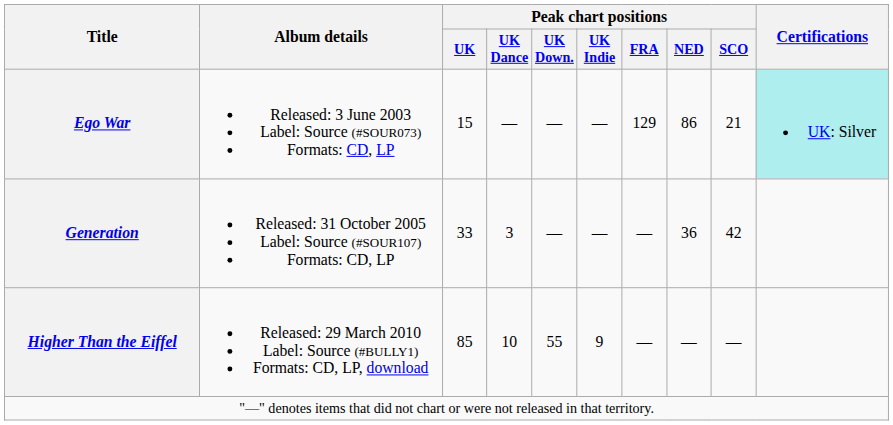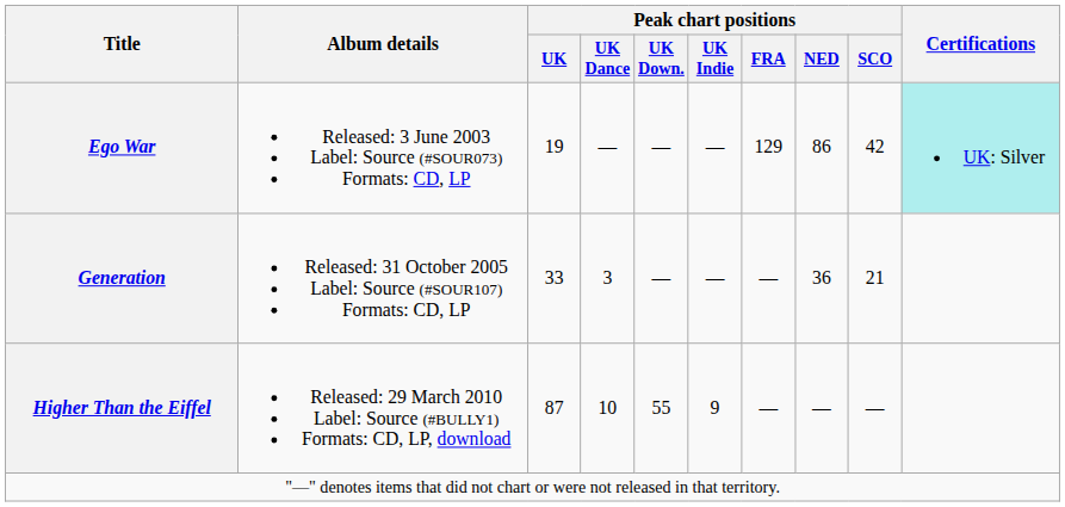 <table class="wikitable plainrowheaders" style="text-align:center;">
 <tr>
 <th scope="col" rowspan="2" style="width:12em;">Title</th>
 <th scope="col" rowspan="2" style="width:15em;">Album details</th>
 <th scope="col" colspan="7">Peak chart positions</th>
 <th rowspan="2" style="width:8em;"><a href='#'>Certifications</a></th>
 </tr>
 <tr>
 <th scope="col" style="width:2.7em;font-size:90%;"><a href='#'>UK</a><br></th>
 <th scope="col" style="width:2.7em;font-size:90%;"><a href='#'>UK<br>Dance</a><br></th>
 <th scope="col" style="width:2.7em;font-size:90%;"><a href='#'>UK<br>Down.</a><br></th>
 <th scope="col" style="width:2.7em;font-size:90%;"><a href='#'>UK<br>Indie</a><br></th>
 <th scope="col" style="width:2.7em;font-size:90%;"><a href='#'>FRA</a><br></th>
 <th scope="col" style="width:2.7em;font-size:90%;"><a href='#'>NED</a><br></th>
 <th scope="col" style="width:2.7em;font-size:90%;"><a href='#'>SCO</a><br></th>
 </tr>
 <tr>
 <th scope="row"><em><a href='#'>Ego War</a></em></th>
 <td><br><ul><li>Released: 3 June 2003</li><li>Label: Source <small>(#SOUR073)</small></li><li>Formats: <a href='#'>CD</a>, <a href='#'>LP</a></li></ul></td>
-<td>15</td>
+<td>19</td>
 <td>—</td>
 <td>—</td>
 <td>—</td>
 <td>129</td>
 <td>86</td>
-<td>21</td>
+<td>42</td>
 <td style="background: paleturquoise;"><br><ul><li><a href='#'>UK</a>: Silver</li></ul></td>
 </tr>
 <tr>
 <th scope="row"><em><a href='#'>Generation</a></em></th>
 <td><br><ul><li>Released: 31 October 2005</li><li>Label: Source <small>(#SOUR107)</small></li><li>Formats: CD, LP</li></ul></td>
 <td>33</td>
 <td>3</td>
 <td>—</td>
 <td>—</td>
 <td>—</td>
 <td>36</td>
-<td>42</td>
+<td>21</td>
 <td></td>
 </tr>
 <tr>
 <th scope="row"><em><a href='#'>Higher Than the Eiffel</a></em></th>
 <td><br><ul><li>Released: 29 March 2010</li><li>Label: Source <small>(#BULLY1)</small></li><li>Formats: CD, LP, <a href='#'>download</a></li></ul></td>
-<td>85</td>
+<td>87</td>
 <td>10</td>
 <td>55</td>
 <td>9</td>
 <td>—</td>
 <td>—</td>
 <td>—</td>
 <td></td>
 </tr>
 <tr>
 <td align="center" colspan="15" style="font-size:90%">"—" denotes items that did not chart or were not released in that territory.</td>
 </tr>
 </table>
